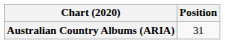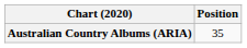 <table class="wikitable plainrowheaders" style="text-align:center">
 <tr>
 <th scope="col">Chart (2020)</th>
 <th scope="col">Position</th>
 </tr>
 <tr>
 <th scope="row">Australian Country Albums (ARIA)</th>
-<td>31</td>
+<td>35</td>
 </tr>
 </table>
